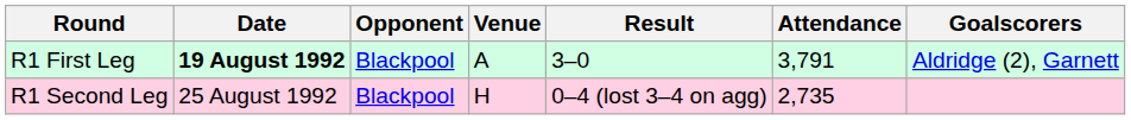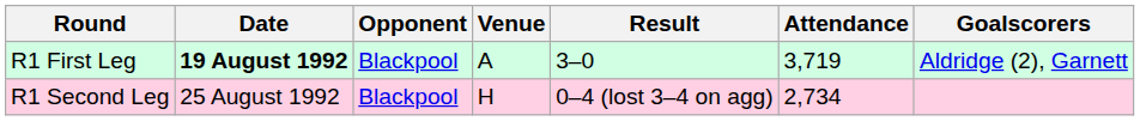 <table class="wikitable">
 <tr>
 <th>Round</th>
 <th>Date</th>
 <th>Opponent</th>
 <th>Venue</th>
 <th>Result</th>
 <th>Attendance</th>
 <th>Goalscorers</th>
 </tr>
 <tr style="background-color: #d0ffe3;">
 <td>R1 First Leg</td>
 <td><strong>19 August 1992</strong></td>
 <td><a href='#'>Blackpool</a></td>
 <td>A</td>
 <td>3–0</td>
-<td>3,791</td>
+<td>3,719</td>
 <td><a href='#'>Aldridge</a> (2), <a href='#'>Garnett</a></td>
 </tr>
 <tr style="background-color: #ffd0e3;">
 <td>R1 Second Leg</td>
 <td>25 August 1992</td>
 <td><a href='#'>Blackpool</a></td>
 <td>H</td>
 <td>0–4 (lost 3–4 on agg)</td>
-<td>2,735</td>
+<td>2,734</td>
 <td></td>
 </tr>
 </table>
